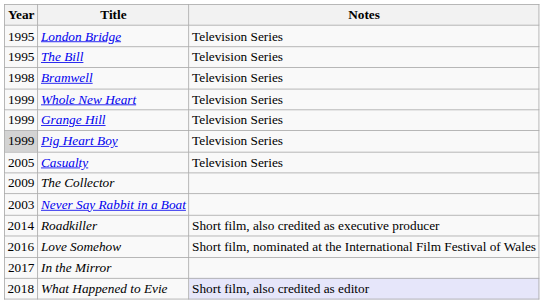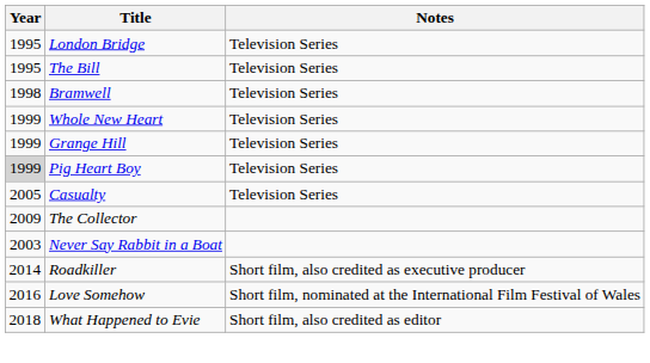 <table class="wikitable">
 <tr>
 <th width="33">Year</th>
 <th>Title</th>
 <th>Notes</th>
 </tr>
 <tr>
 <td align="center">1995</td>
 <td><em><a href='#'>London Bridge</a></em></td>
 <td>Television Series</td>
 </tr>
 <tr>
 <td align="center">1995</td>
 <td><em><a href='#'>The Bill</a></em></td>
 <td>Television Series</td>
 </tr>
 <tr>
 <td align="center">1998</td>
 <td><em><a href='#'>Bramwell</a></em></td>
 <td>Television Series</td>
 </tr>
 <tr>
 <td align="center">1999</td>
 <td><em><a href='#'>Whole New Heart</a></em></td>
 <td>Television Series</td>
 </tr>
 <tr>
 <td align="center">1999</td>
 <td><em><a href='#'>Grange Hill</a></em></td>
 <td>Television Series</td>
 </tr>
 <tr>
 <td align="center" style="background: lightgrey;">1999</td>
 <td><em><a href='#'>Pig Heart Boy</a></em></td>
 <td>Television Series</td>
 </tr>
 <tr>
 <td align="center">2005</td>
 <td><em><a href='#'>Casualty</a></em></td>
 <td>Television Series</td>
 </tr>
 <tr>
 <td align="center">2009</td>
 <td><em>The Collector</em></td>
 <td></td>
 </tr>
 <tr>
 <td align="center">2003</td>
 <td><em><a href='#'>Never Say Rabbit in a Boat</a></em></td>
 <td></td>
 </tr>
 <tr>
 <td>2014</td>
 <td><em>Roadkiller</em></td>
 <td>Short film, also credited as executive producer</td>
 </tr>
 <tr>
 <td>2016</td>
 <td><em>Love Somehow</em></td>
 <td>Short film, nominated at the International Film Festival of Wales</td>
 </tr>
 <tr>
-<td align="center">2017</td>
-<td><em>In the Mirror</em></td>
-<td></td>
-</tr>
-<tr>
 <td>2018</td>
 <td><em>What Happened to Evie</em></td>
-<td style="background: lavender;">Short film, also credited as editor</td>
+<td>Short film, also credited as editor</td>
 </tr>
 </table>
